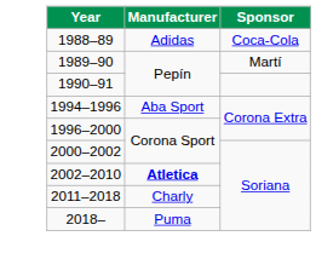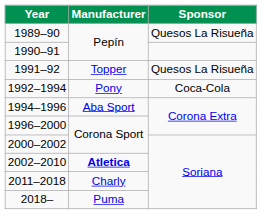 <table class="wikitable" style="text-align:center;margin-left:1em;float:right">
 <tr>
 <th style="color:#FFFFFF; background:#009150;">Year</th>
 <th style="color:#FFFFFF; background:#009150;">Manufacturer</th>
 <th style="color:#FFFFFF; background:#009150;">Sponsor</th>
 </tr>
 <tr>
-<td>1988–89</td>
-<td rowspan=1><a href='#'>Adidas</a></td>
-<td rowspan=1><a href='#'>Coca-Cola</a></td>
-</tr>
-<tr>
 <td>1989–90</td>
 <td rowspan=2>Pepín</td>
-<td rowspan=1>Martí</td>
+<td>Quesos La Risueña</td>
 </tr>
 <tr>
 <td>1990–91</td>
 <td rowspan=1></td>
+</tr>
+<tr>
+<td>1991–92</td>
+<td><a href='#'>Topper</a></td>
+<td>Quesos La Risueña</td>
+</tr>
+<tr>
+<td>1992–1994</td>
+<td><a href='#'>Pony</a></td>
+<td>Coca-Cola</td>
 </tr>
 <tr>
 <td>1994–1996</td>
 <td rowspan=1><a href='#'>Aba Sport</a></td>
 <td rowspan=2><a href='#'>Corona Extra</a></td>
 </tr>
 <tr>
 <td>1996–2000</td>
 <td rowspan=2>Corona Sport</td>
 </tr>
 <tr>
 <td>2000–2002</td>
 <td rowspan=4><a href='#'>Soriana</a></td>
 </tr>
 <tr>
 <td>2002–2010</td>
 <td rowspan=1><strong><a href='#'>Atletica</a></strong></td>
 </tr>
 <tr>
 <td>2011–2018</td>
 <td rowspan=1><a href='#'>Charly</a></td>
 </tr>
 <tr>
 <td>2018–</td>
 <td rowspan=1><a href='#'>Puma</a></td>
 </tr>
 </table>
